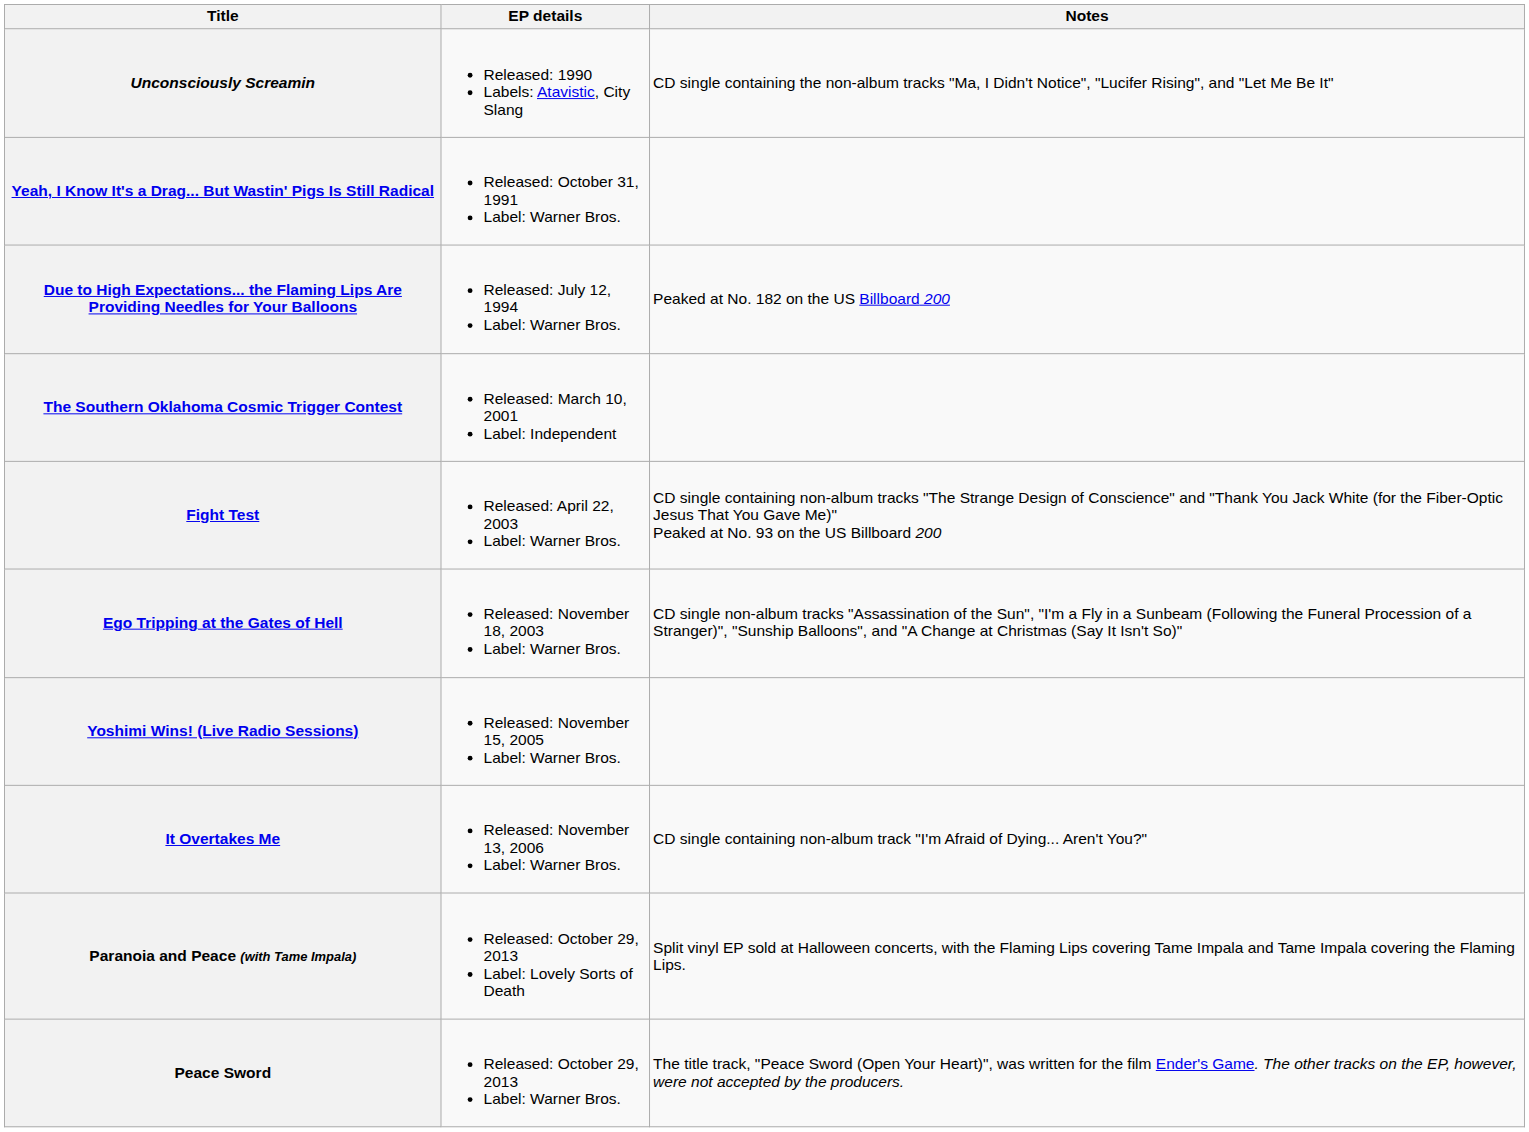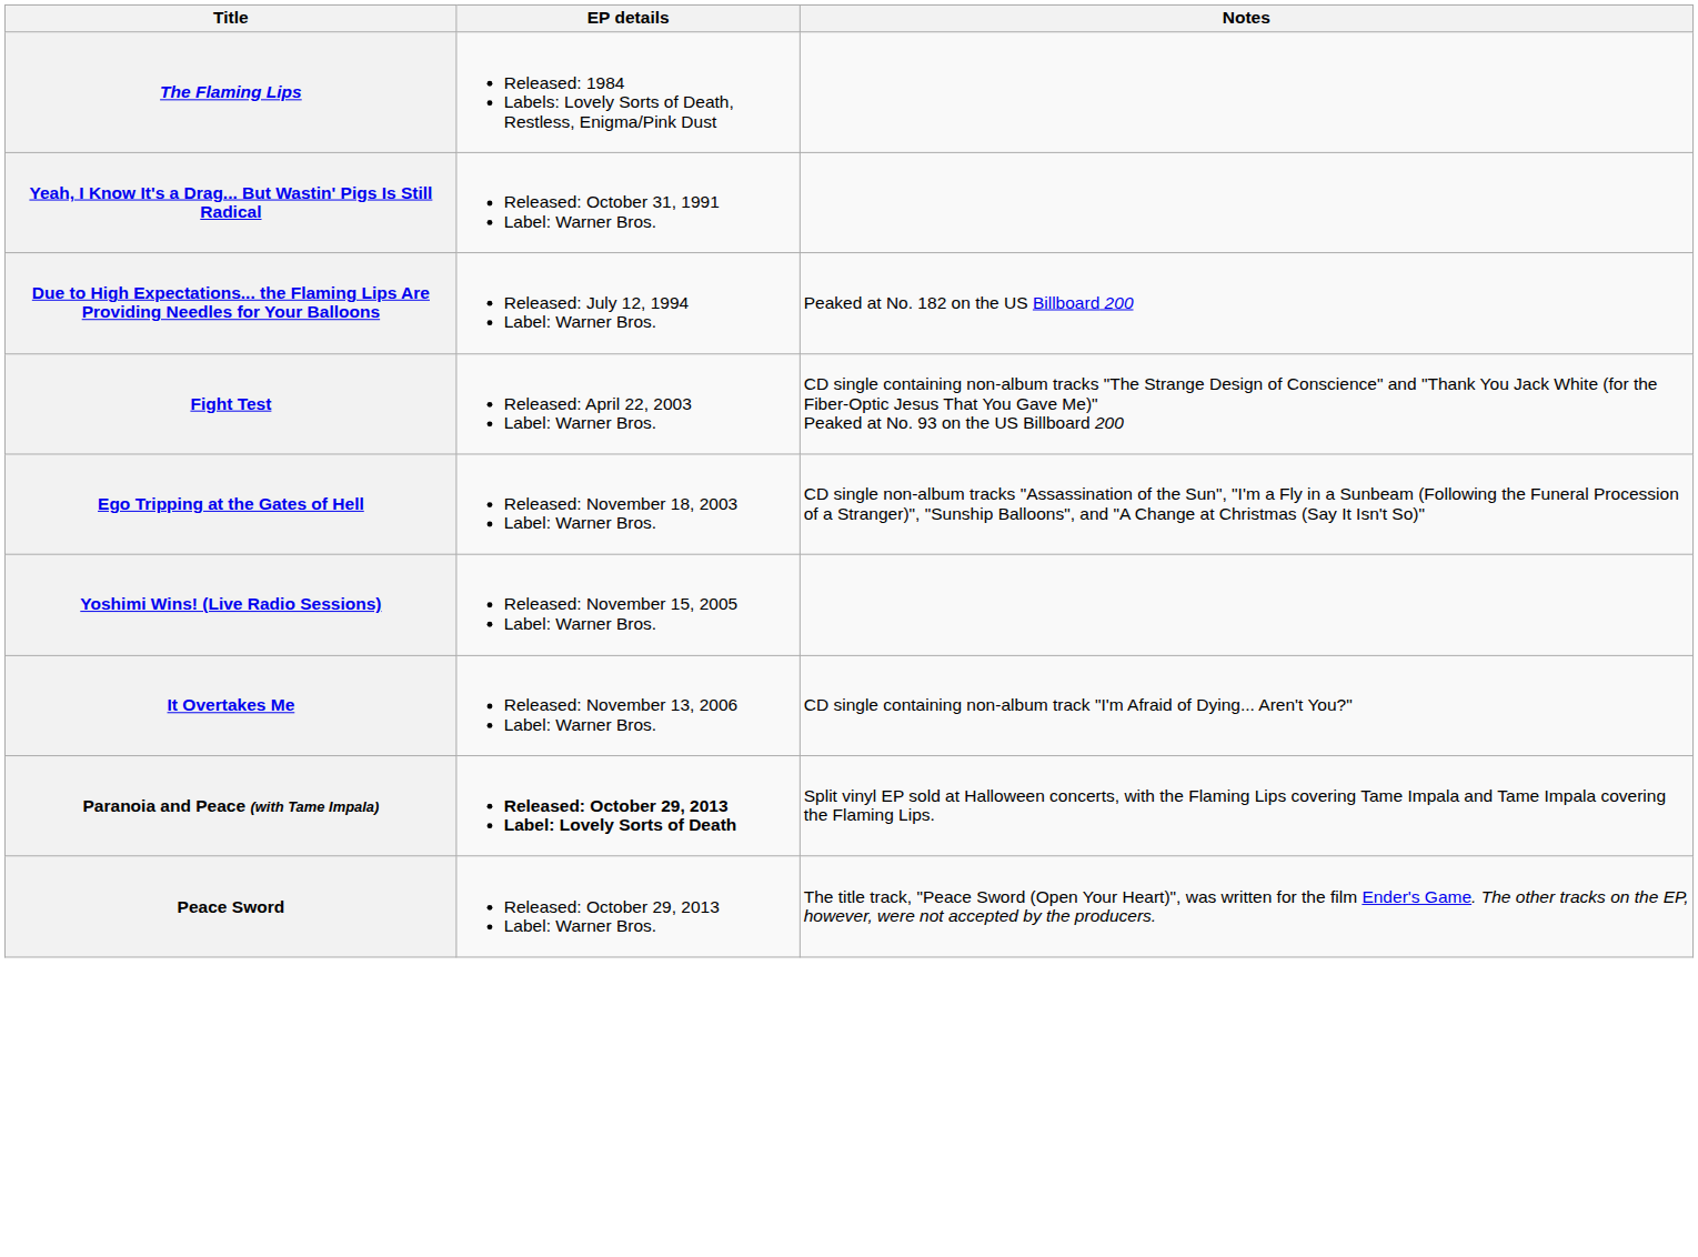 <table class="wikitable plainrowheaders">
 <tr>
 <th scope="col">Title</th>
 <th scope="col">EP details</th>
 <th scope="col">Notes</th>
 </tr>
 <tr>
-<th scope="row"><em>Unconsciously Screamin<strong></th>
-<td><br><ul><li>Released: 1990</li><li>Labels: <a href='#'>Atavistic</a>, City Slang</li></ul></td>
-<td>CD single containing the non-album tracks "Ma, I Didn't Notice", "Lucifer Rising", and "Let Me Be It"</td>
+<th scope="row"><em><a href='#'>The Flaming Lips</a></em></th>
+<td><br><ul><li>Released: 1984</li><li>Labels: Lovely Sorts of Death, Restless, Enigma/Pink Dust</li></ul></td>
+<td></td>
 </tr>
 <tr>
 <th scope="row"></em><a href='#'>Yeah, I Know It's a Drag... But Wastin' Pigs Is Still Radical</a><em></th>
 <td><br><ul><li>Released: October 31, 1991</li><li>Label: Warner Bros.</li></ul></td>
 <td></td>
 </tr>
 <tr>
 <th scope="row"></em><a href='#'>Due to High Expectations... the Flaming Lips Are Providing Needles for Your Balloons</a><em></th>
 <td><br><ul><li>Released: July 12, 1994</li><li>Label: Warner Bros.</li></ul></td>
 <td>Peaked at No. 182 on the US <a href='#'></em>Billboard<em> 200</a></td>
-</tr>
-<tr>
-<th scope="row"></em><a href='#'>The Southern Oklahoma Cosmic Trigger Contest</a><em></th>
-<td><br><ul><li>Released: March 10, 2001</li><li>Label: Independent</li></ul></td>
-<td></td>
 </tr>
 <tr>
 <th scope="row"></em><a href='#'>Fight Test</a><em></th>
 <td><br><ul><li>Released: April 22, 2003</li><li>Label: Warner Bros.</li></ul></td>
 <td>CD single containing non-album tracks "The Strange Design of Conscience" and "Thank You Jack White (for the Fiber-Optic Jesus That You Gave Me)"<br>Peaked at No. 93 on the US </em>Billboard<em> 200</td>
 </tr>
 <tr>
 <th scope="row"></em><a href='#'>Ego Tripping at the Gates of Hell</a><em></th>
 <td><br><ul><li>Released: November 18, 2003</li><li>Label: Warner Bros.</li></ul></td>
 <td>CD single non-album tracks "Assassination of the Sun", "I'm a Fly in a Sunbeam (Following the Funeral Procession of a Stranger)", "Sunship Balloons", and "A Change at Christmas (Say It Isn't So)"</td>
 </tr>
 <tr>
 <th scope="row"></em><a href='#'>Yoshimi Wins! (Live Radio Sessions)</a><em></th>
 <td><br><ul><li>Released: November 15, 2005</li><li>Label: Warner Bros.</li></ul></td>
 <td></td>
 </tr>
 <tr>
 <th scope="row"></em><a href='#'>It Overtakes Me</a><em></th>
 <td><br><ul><li>Released: November 13, 2006</li><li>Label: Warner Bros.</li></ul></td>
 <td>CD single containing non-album track "I'm Afraid of Dying... Aren't You?"</td>
 </tr>
 <tr>
 <th scope="row"></em>Paranoia and Peace<em> <small>(with Tame Impala)</small></th>
-<td><br><ul><li>Released: October 29, 2013</li><li>Label: Lovely Sorts of Death</li></ul></td>
+<td><strong><br><ul><li>Released: October 29, 2013</li><li>Label: Lovely Sorts of Death</li></ul></strong></td>
 <td>Split vinyl EP sold at Halloween concerts, with the Flaming Lips covering Tame Impala and Tame Impala covering the Flaming Lips.</td>
 </tr>
 <tr>
 <th scope="row"></em>Peace Sword<em></th>
 <td><br><ul><li>Released: October 29, 2013</li><li>Label: Warner Bros.</li></ul></td>
 <td>The title track, "Peace Sword (Open Your Heart)", was written for the film </em><a href='#'>Ender's Game</a><em>. The other tracks on the EP, however, were not accepted by the producers.</td>
 </tr>
 </table>
